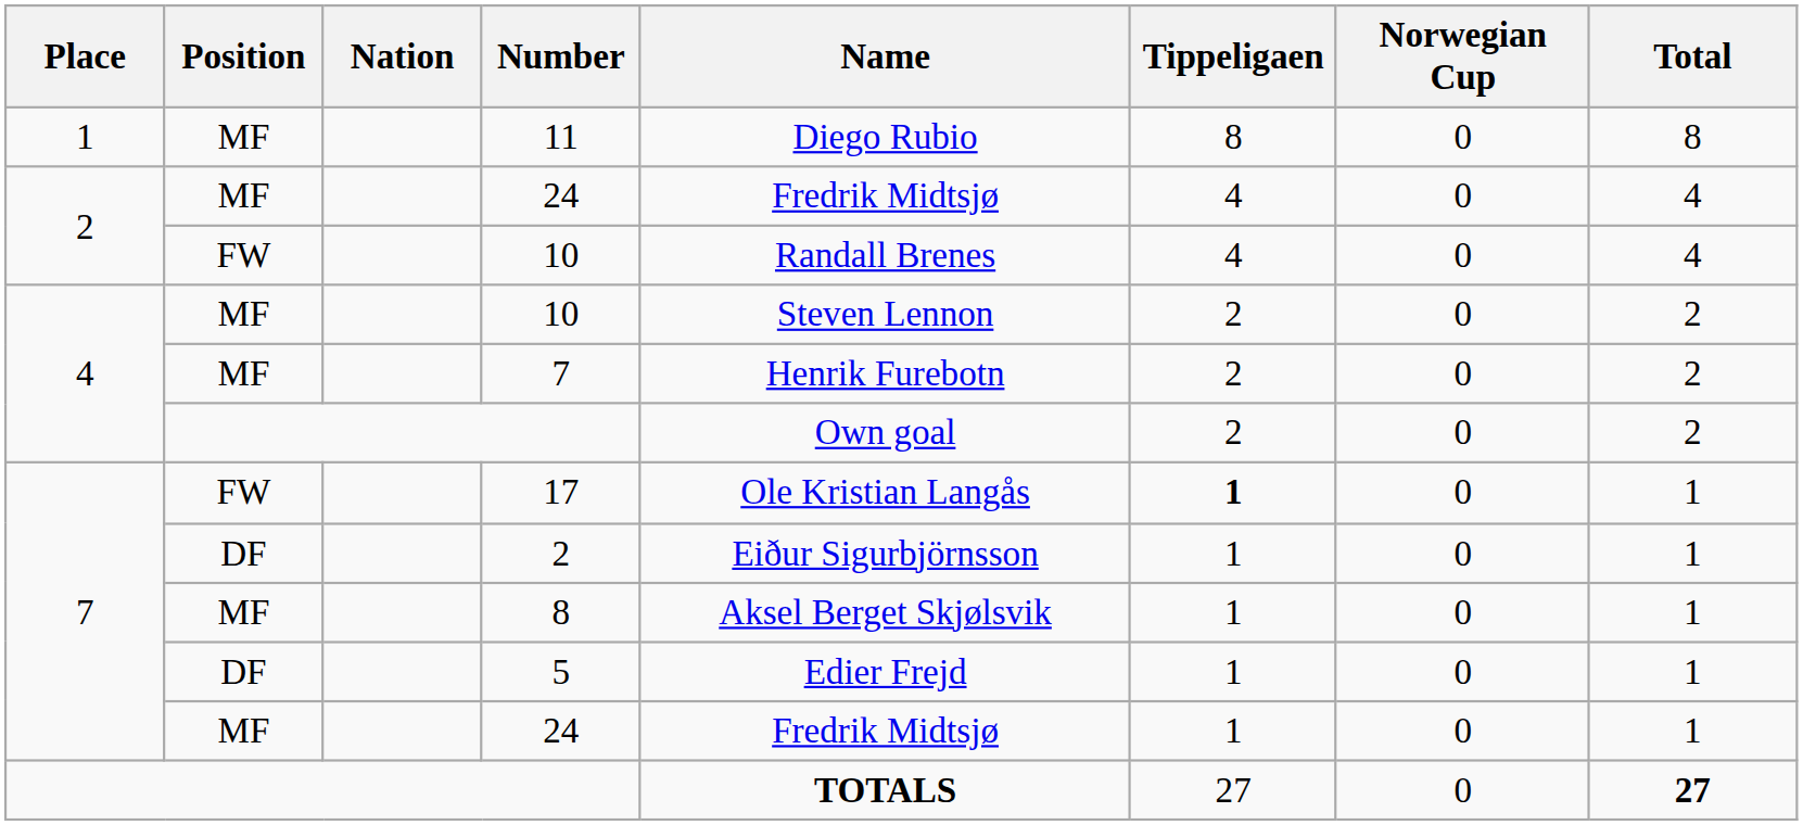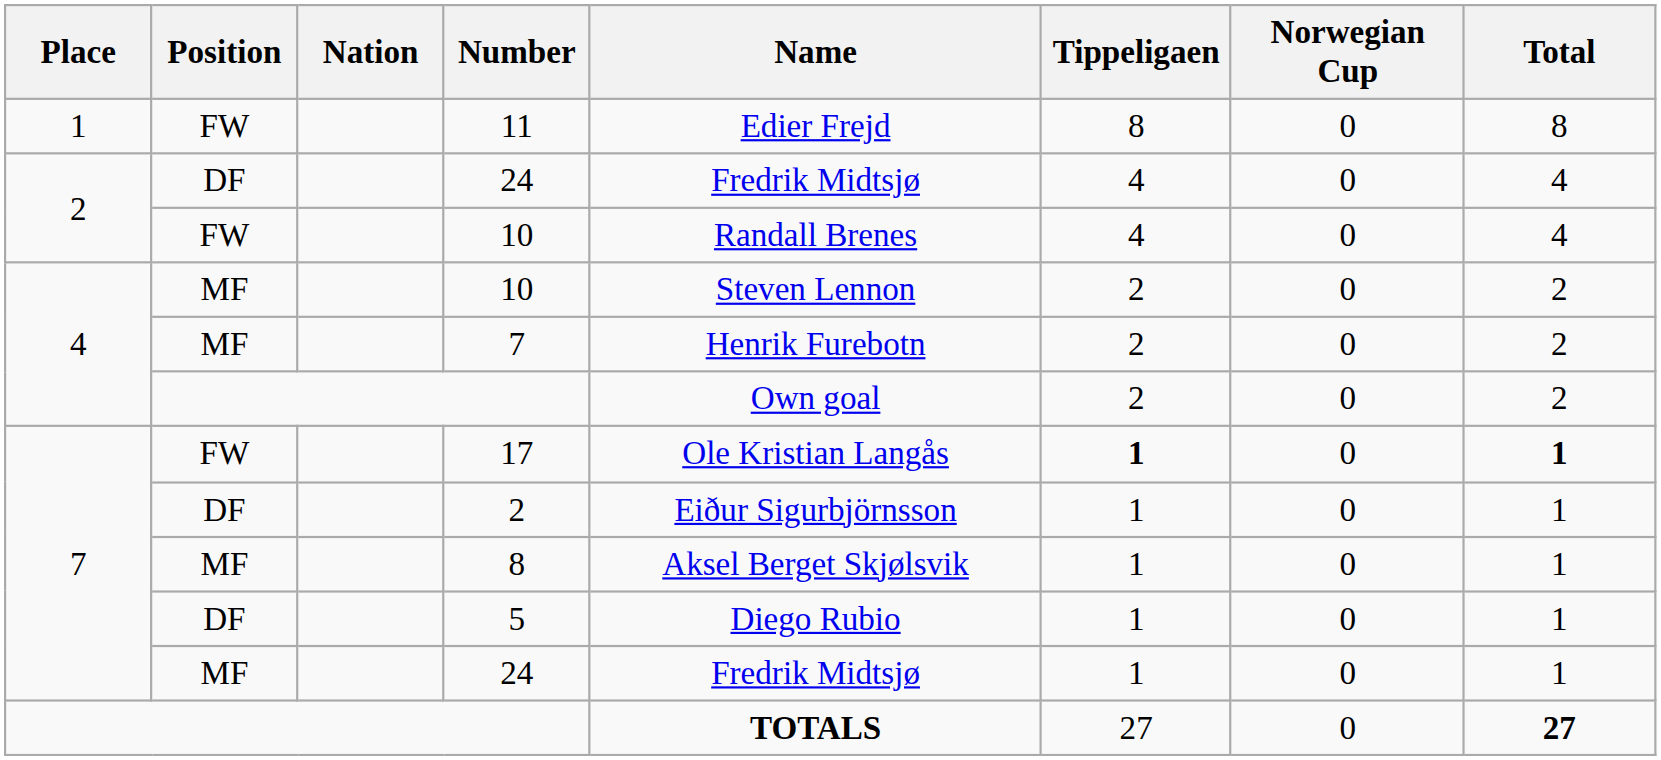 <table class="wikitable" style="font-size: 95%; text-align: center;">
 <tr>
 <th width=60>Place</th>
 <th width=60>Position</th>
 <th width=60>Nation</th>
 <th width=60>Number</th>
 <th width=200>Name</th>
 <th width=80>Tippeligaen</th>
 <th width=100>Norwegian Cup</th>
 <th width=80><strong>Total</strong></th>
 </tr>
 <tr>
 <td>1</td>
-<td>MF</td>
+<td>FW</td>
 <td></td>
 <td>11</td>
-<td><a href='#'>Diego Rubio</a></td>
+<td><a href='#'>Edier Frejd</a></td>
 <td>8</td>
 <td>0</td>
 <td>8</td>
 </tr>
 <tr>
 <td rowspan="2">2</td>
-<td>MF</td>
+<td>DF</td>
 <td></td>
 <td>24</td>
 <td><a href='#'>Fredrik Midtsjø</a></td>
 <td>4</td>
 <td>0</td>
 <td>4</td>
 </tr>
 <tr>
 <td>FW</td>
 <td></td>
 <td>10</td>
 <td><a href='#'>Randall Brenes</a></td>
 <td>4</td>
 <td>0</td>
 <td>4</td>
 </tr>
 <tr>
 <td rowspan="3">4</td>
 <td>MF</td>
 <td></td>
 <td>10</td>
 <td><a href='#'>Steven Lennon</a></td>
 <td>2</td>
 <td>0</td>
 <td>2</td>
 </tr>
 <tr>
 <td>MF</td>
 <td></td>
 <td>7</td>
 <td><a href='#'>Henrik Furebotn</a></td>
 <td>2</td>
 <td>0</td>
 <td>2</td>
 </tr>
 <tr>
 <td colspan="3"></td>
 <td><a href='#'>Own goal</a></td>
 <td>2</td>
 <td>0</td>
 <td>2</td>
 </tr>
 <tr>
 <td rowspan="5">7</td>
 <td>FW</td>
 <td></td>
 <td>17</td>
 <td><a href='#'>Ole Kristian Langås</a></td>
 <td><strong>1</strong></td>
 <td>0</td>
-<td>1</td>
+<td><strong>1</strong></td>
 </tr>
 <tr>
 <td>DF</td>
 <td></td>
 <td>2</td>
 <td><a href='#'>Eiður Sigurbjörnsson</a></td>
 <td>1</td>
 <td>0</td>
 <td>1</td>
 </tr>
 <tr>
 <td>MF</td>
 <td></td>
 <td>8</td>
 <td><a href='#'>Aksel Berget Skjølsvik</a></td>
 <td>1</td>
 <td>0</td>
 <td>1</td>
 </tr>
 <tr>
 <td>DF</td>
 <td></td>
 <td>5</td>
-<td><a href='#'>Edier Frejd</a></td>
+<td><a href='#'>Diego Rubio</a></td>
 <td>1</td>
 <td>0</td>
 <td>1</td>
 </tr>
 <tr>
 <td>MF</td>
 <td></td>
 <td>24</td>
 <td><a href='#'>Fredrik Midtsjø</a></td>
 <td>1</td>
 <td>0</td>
 <td>1</td>
 </tr>
 <tr>
 <td colspan="4"></td>
 <td><strong>TOTALS</strong></td>
 <td>27</td>
 <td>0</td>
 <td><strong>27</strong></td>
 </tr>
 </table>
